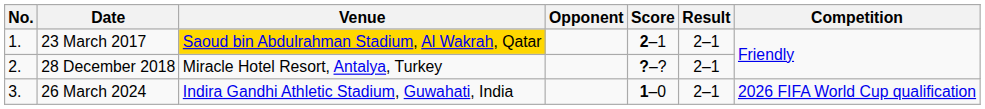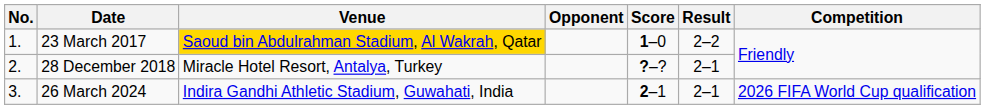 <table class="wikitable" style="font-size:85%;">
 <tr>
 <th>No.</th>
 <th>Date</th>
 <th>Venue</th>
 <th>Opponent</th>
 <th>Score</th>
 <th>Result</th>
 <th>Competition</th>
 </tr>
 <tr>
 <td>1.</td>
 <td>23 March 2017</td>
 <td style="background: gold;"><a href='#'>Saoud bin Abdulrahman Stadium</a>, <a href='#'>Al Wakrah</a>, Qatar</td>
 <td></td>
-<td align=center><strong>2</strong>–1</td>
-<td align=center>2–1</td>
+<td align=center><strong>1</strong>–0</td>
+<td align=center>2–2</td>
 <td rowspan=2><a href='#'>Friendly</a></td>
 </tr>
 <tr>
 <td>2.</td>
 <td>28 December 2018</td>
 <td>Miracle Hotel Resort, <a href='#'>Antalya</a>, Turkey</td>
 <td></td>
 <td align=center><strong>?</strong>–?</td>
 <td align=center>2–1</td>
 </tr>
 <tr>
 <td>3.</td>
 <td>26 March 2024</td>
 <td><a href='#'>Indira Gandhi Athletic Stadium</a>, <a href='#'>Guwahati</a>, India</td>
 <td></td>
-<td align=center><strong>1</strong>–0</td>
+<td align=center><strong>2</strong>–1</td>
 <td align=center>2–1</td>
 <td><a href='#'>2026 FIFA World Cup qualification</a></td>
 </tr>
 </table>
